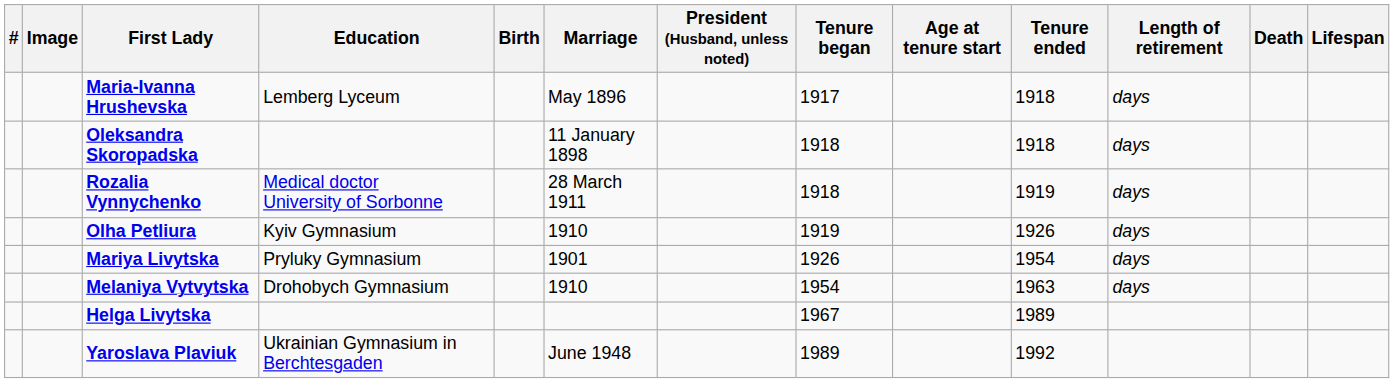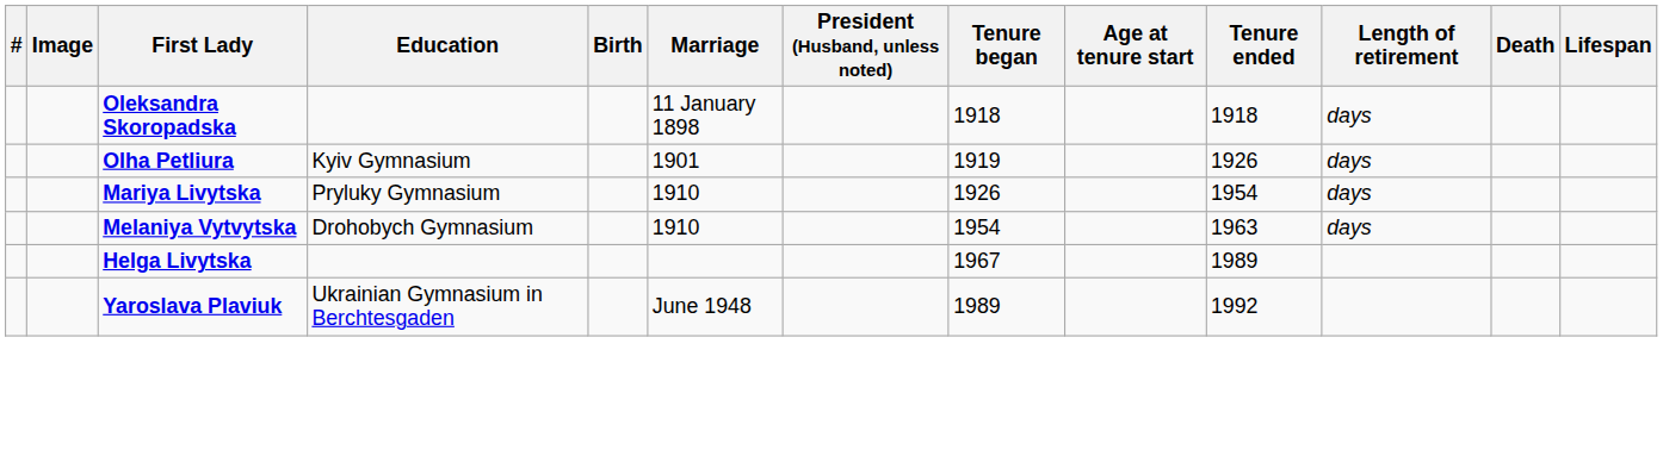 <table class="sortable wikitable">
 <tr>
 <th>#<br></th>
 <th class="unsortable">Image<br></th>
 <th>First Lady<br></th>
 <th>Education</th>
 <th>Birth</th>
 <th>Marriage<br></th>
 <th>President <br><small>(Husband, unless noted)</small></th>
 <th class="unsortable">Tenure began<br></th>
 <th>Age at tenure start</th>
 <th class="unsortable">Tenure ended</th>
 <th>Length of retirement<br></th>
 <th>Death</th>
 <th>Lifespan<br></th>
 </tr>
 <tr>
 <td></td>
 <td></td>
-<td style="font-weight:bold"><a href='#'>Maria-Ivanna Hrushevska</a><br></td>
-<td>Lemberg Lyceum</td>
-<td></td>
-<td>May 1896</td>
-<td></td>
-<td>1917</td>
-<td></td>
-<td>1918</td>
-<td><em> days</em></td>
-<td></td>
-<td><em></em></td>
-</tr>
-<tr>
-<td></td>
-<td></td>
 <td style="font-weight:bold"><a href='#'>Oleksandra Skoropadska</a><br></td>
 <td></td>
 <td></td>
 <td>11 January 1898</td>
 <td></td>
 <td>1918</td>
 <td></td>
 <td>1918</td>
 <td><em> days</em></td>
 <td></td>
 <td><em></em></td>
 </tr>
 <tr>
 <td></td>
 <td></td>
-<td style="font-weight:bold"><a href='#'>Rozalia Vynnychenko</a><br></td>
-<td><a href='#'>Medical doctor</a><br><a href='#'>University of Sorbonne</a></td>
-<td></td>
-<td>28 March 1911</td>
-<td></td>
-<td>1918</td>
-<td></td>
-<td>1919</td>
-<td><em> days</em></td>
-<td></td>
-<td><em></em></td>
-</tr>
-<tr>
-<td></td>
-<td></td>
 <td style="font-weight:bold"><a href='#'>Olha Petliura</a><br></td>
 <td>Kyiv Gymnasium</td>
 <td></td>
-<td>1910</td>
+<td>1901</td>
 <td></td>
 <td>1919</td>
 <td></td>
 <td>1926</td>
 <td><em> days</em></td>
 <td></td>
 <td><em></em></td>
 </tr>
 <tr>
 <td></td>
 <td></td>
 <td style="font-weight:bold"><a href='#'>Mariya Livytska</a><br></td>
 <td>Pryluky Gymnasium</td>
 <td></td>
-<td>1901</td>
+<td>1910</td>
 <td></td>
 <td>1926</td>
 <td></td>
 <td>1954</td>
 <td><em> days</em></td>
 <td></td>
 <td><em></em></td>
 </tr>
 <tr>
 <td></td>
 <td></td>
 <td style="font-weight:bold"><a href='#'>Melaniya Vytvytska</a><br></td>
 <td>Drohobych Gymnasium</td>
 <td></td>
 <td>1910</td>
 <td></td>
 <td>1954</td>
 <td></td>
 <td>1963</td>
 <td><em> days</em></td>
 <td></td>
 <td><em></em></td>
 </tr>
 <tr>
 <td></td>
 <td></td>
 <td style="font-weight:bold"><a href='#'>Helga Livytska</a><br></td>
 <td></td>
 <td></td>
 <td></td>
 <td></td>
 <td>1967</td>
 <td></td>
 <td>1989</td>
 <td></td>
 <td></td>
 <td></td>
 </tr>
 <tr>
 <td></td>
 <td></td>
 <td style="font-weight:bold"><a href='#'>Yaroslava Plaviuk</a><br></td>
 <td>Ukrainian Gymnasium in <a href='#'>Berchtesgaden</a></td>
 <td></td>
 <td>June 1948</td>
 <td></td>
 <td>1989</td>
 <td></td>
 <td>1992</td>
 <td></td>
 <td></td>
 <td></td>
 </tr>
 </table>
